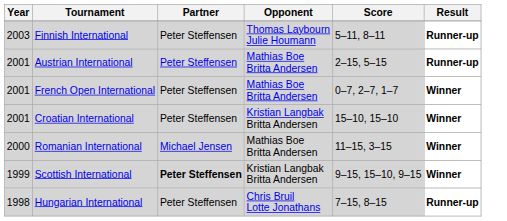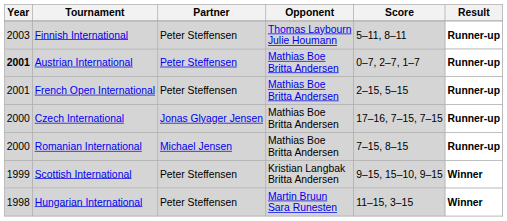 <table class="sortable wikitable" style="font-size: 90%;">
 <tr>
 <th>Year</th>
 <th>Tournament</th>
 <th>Partner</th>
 <th>Opponent</th>
 <th>Score</th>
 <th>Result</th>
 </tr>
 <tr>
 </tr>
 <tr style="background:#D5D5D5">
 <td align="center">2003</td>
 <td align="left"><a href='#'>Finnish International</a></td>
 <td align="left"> Peter Steffensen</td>
 <td align="left"> <a href='#'>Thomas Laybourn</a><br> <a href='#'>Julie Houmann</a></td>
 <td align="left">5–11, 8–11</td>
 <td style="text-align:left; background:white"> <strong>Runner-up</strong></td>
 </tr>
 <tr style="background:#D5D5D5">
-<td align="center">2001</td>
+<td align="center"><strong>2001</strong></td>
 <td align="left"><a href='#'>Austrian International</a></td>
 <td align="left"> <a href='#'>Peter Steffensen</a></td>
 <td align="left"> <a href='#'>Mathias Boe</a><br> <a href='#'>Britta Andersen</a></td>
-<td align="left">2–15, 5–15</td>
+<td align="left">0–7, 2–7, 1–7</td>
 <td style="text-align:left; background:white"> <strong>Runner-up</strong></td>
 </tr>
 <tr style="background:#D5D5D5">
 <td align="center">2001</td>
 <td align="left"><a href='#'>French Open International</a></td>
 <td align="left"> Peter Steffensen</td>
 <td align="left"> <a href='#'>Mathias Boe</a><br> <a href='#'>Britta Andersen</a></td>
-<td align="left">0–7, 2–7, 1–7</td>
-<td style="text-align:left; background:white"> <strong>Winner</strong></td>
+<td align="left">2–15, 5–15</td>
+<td style="text-align:left; background:white"> <strong>Runner-up</strong></td>
 </tr>
 <tr style="background:#D5D5D5">
-<td align="center">2001</td>
-<td align="left"><a href='#'>Croatian International</a></td>
-<td align="left"> Peter Steffensen</td>
-<td align="left"> <a href='#'>Kristian Langbak</a><br> Britta Andersen</td>
-<td align="left">15–10, 15–10</td>
-<td style="text-align:left; background:white"> <strong>Winner</strong></td>
+<td align="center">2000</td>
+<td align="left"><a href='#'>Czech International</a></td>
+<td align="left"> <a href='#'>Jonas Glyager Jensen</a></td>
+<td align="left"> Mathias Boe<br> Britta Andersen</td>
+<td align="left">17–16, 7–15, 7–15</td>
+<td style="text-align:left; background:white"> <strong>Runner-up</strong></td>
 </tr>
 <tr style="background:#D5D5D5">
 <td align="center">2000</td>
 <td align="left"><a href='#'>Romanian International</a></td>
 <td align="left"> <a href='#'>Michael Jensen</a></td>
 <td align="left"> Mathias Boe<br> Britta Andersen</td>
-<td align="left">11–15, 3–15</td>
-<td style="text-align:left; background:white"> <strong>Winner</strong></td>
+<td align="left">7–15, 8–15</td>
+<td style="text-align:left; background:white"> <strong>Runner-up</strong></td>
 </tr>
 <tr style="background:#D5D5D5">
 <td align="center">1999</td>
 <td align="left"><a href='#'>Scottish International</a></td>
-<td align="left"><strong> Peter Steffensen</strong></td>
+<td align="left"> Peter Steffensen</td>
 <td align="left"> Kristian Langbak<br> Britta Andersen</td>
 <td align="left">9–15, 15–10, 9–15</td>
 <td style="text-align:left; background:white"> <strong>Winner</strong></td>
 </tr>
 <tr style="background:#D5D5D5">
 <td align="center">1998</td>
 <td align="left"><a href='#'>Hungarian International</a></td>
 <td align="left"> Peter Steffensen</td>
-<td align="left"> <a href='#'>Chris Bruil</a><br> <a href='#'>Lotte Jonathans</a></td>
-<td align="left">7–15, 8–15</td>
-<td style="text-align:left; background:white"> <strong>Runner-up</strong></td>
+<td align="left"> <a href='#'>Martin Bruun</a><br> <a href='#'>Sara Runesten</a></td>
+<td align="left">11–15, 3–15</td>
+<td style="text-align:left; background:white"> <strong>Winner</strong></td>
 </tr>
 </table>
